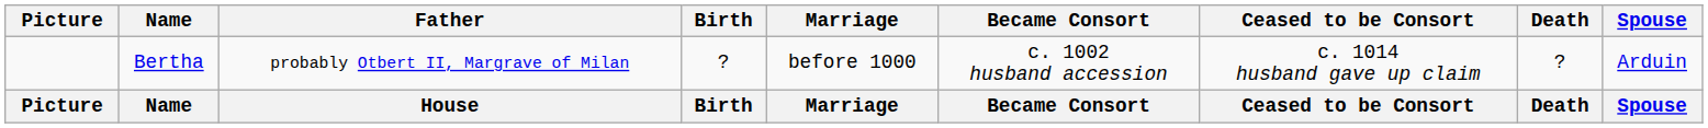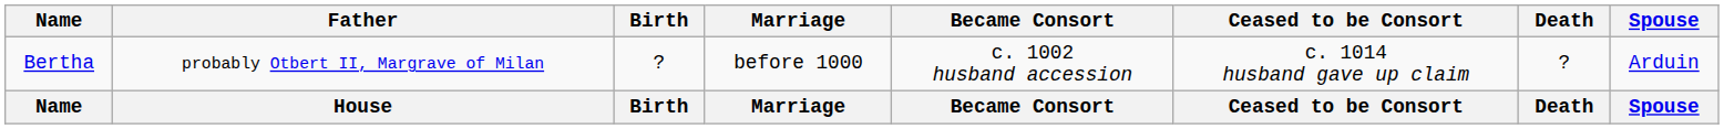 <table width=90% class="wikitable">
 <tr>
-<th>Picture</th>
 <th>Name</th>
 <th>Father</th>
 <th>Birth</th>
 <th>Marriage</th>
 <th>Became Consort</th>
 <th>Ceased to be Consort</th>
 <th>Death</th>
 <th><a href='#'>Spouse</a></th>
 </tr>
 <tr>
-<td align="center"></td>
 <td align=center><a href='#'>Bertha</a></td>
 <td align="center"><small>probably <a href='#'>Otbert II, Margrave of Milan</a></small></td>
 <td align="center">?</td>
 <td align="center">before 1000</td>
 <td align="center">c. 1002<br><em>husband accession</em></td>
 <td align="center">c. 1014<br><em>husband gave up claim</em></td>
 <td align="center">?</td>
 <td align="center"><a href='#'>Arduin</a></td>
 </tr>
 <tr>
-<th>Picture</th>
 <th>Name</th>
 <th>House</th>
 <th>Birth</th>
 <th>Marriage</th>
 <th>Became Consort</th>
 <th>Ceased to be Consort</th>
 <th>Death</th>
 <th><a href='#'>Spouse</a></th>
 </tr>
 </table>
